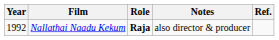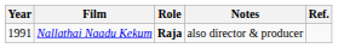 <table class="wikitable">
 <tr>
 <th>Year</th>
 <th>Film</th>
 <th>Role</th>
 <th>Notes</th>
 <th>Ref.</th>
 </tr>
 <tr>
-<td>1992</td>
+<td>1991</td>
 <td><em><a href='#'>Nallathai Naadu Kekum</a></em></td>
 <td><strong>Raja</strong></td>
 <td>also director & producer</td>
 <td></td>
 </tr>
 </table>
